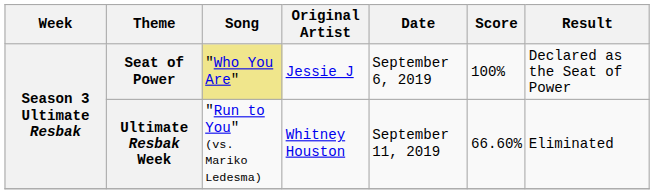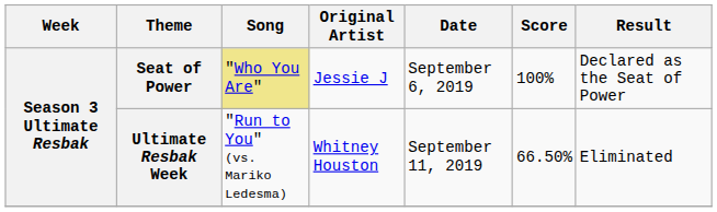 <table class="wikitable sortable" style="width:95%; margin:1em auto;">
 <tr>
 <th scope="col">Week</th>
 <th scope="col">Theme</th>
 <th scope="col">Song</th>
 <th scope="col">Original Artist</th>
 <th scope="col">Date</th>
 <th scope="col">Score</th>
 <th scope="col">Result</th>
 </tr>
 <tr>
 <th scope="row" rowspan="2">Season 3 Ultimate <em>Resbak</em></th>
 <th>Seat of Power</th>
 <td style="background: khaki;">"<a href='#'>Who You Are</a>"</td>
 <td><a href='#'>Jessie J</a></td>
 <td>September 6, 2019</td>
 <td>100%</td>
 <td>Declared as the Seat of Power</td>
 </tr>
 <tr>
 <th>Ultimate <em>Resbak</em> Week</th>
 <td>"<a href='#'>Run to You</a>"<br><small>(vs. Mariko Ledesma)</small></td>
 <td><a href='#'>Whitney Houston</a></td>
 <td>September 11, 2019</td>
-<td>66.60%</td>
+<td>66.50%</td>
 <td>Eliminated</td>
 </tr>
 <tr>
 </tr>
 </table>
